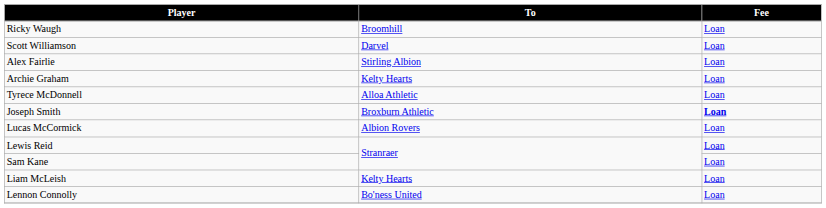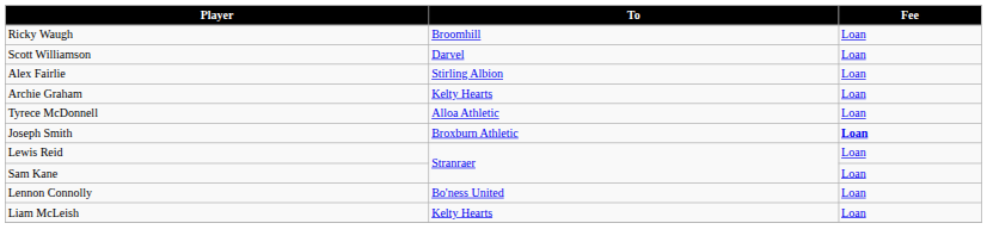 <table class="wikitable" style="text-align:left; font-size:95%;width:98%;">
 <tr>
 <th style="background:black; color:white;">Player</th>
 <th style="background:black; color:white;">To</th>
 <th style="background:black; color:white;">Fee</th>
 </tr>
 <tr>
 <td> Ricky Waugh</td>
 <td> <a href='#'>Broomhill</a></td>
 <td><a href='#'>Loan</a></td>
 </tr>
 <tr>
 <td> Scott Williamson</td>
 <td> <a href='#'>Darvel</a></td>
 <td><a href='#'>Loan</a></td>
 </tr>
 <tr>
 <td> Alex Fairlie</td>
 <td> <a href='#'>Stirling Albion</a></td>
 <td><a href='#'>Loan</a></td>
 </tr>
 <tr>
 <td> Archie Graham</td>
 <td> <a href='#'>Kelty Hearts</a></td>
 <td><a href='#'>Loan</a></td>
 </tr>
 <tr>
 <td> Tyrece McDonnell</td>
 <td> <a href='#'>Alloa Athletic</a></td>
 <td><a href='#'>Loan</a></td>
 </tr>
 <tr>
 <td> Joseph Smith</td>
 <td> <a href='#'>Broxburn Athletic</a></td>
 <td><strong><a href='#'>Loan</a></strong></td>
 </tr>
 <tr>
-<td> Lucas McCormick</td>
-<td> <a href='#'>Albion Rovers</a></td>
-<td><a href='#'>Loan</a></td>
-</tr>
-<tr>
 <td> Lewis Reid</td>
 <td rowspan=2> <a href='#'>Stranraer</a></td>
 <td><a href='#'>Loan</a></td>
 </tr>
 <tr>
 <td> Sam Kane</td>
 <td><a href='#'>Loan</a></td>
 </tr>
 <tr>
+<td> Lennon Connolly</td>
+<td> <a href='#'>Bo'ness United</a></td>
+<td><a href='#'>Loan</a></td>
+</tr>
+<tr>
 <td> Liam McLeish</td>
 <td> <a href='#'>Kelty Hearts</a></td>
 <td><a href='#'>Loan</a></td>
 </tr>
 <tr>
-<td> Lennon Connolly</td>
-<td> <a href='#'>Bo'ness United</a></td>
-<td><a href='#'>Loan</a></td>
-</tr>
-<tr>
 </tr>
 </table>
